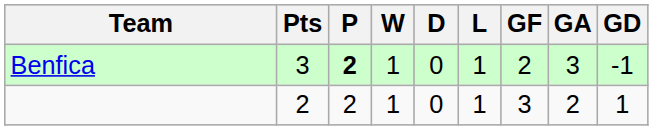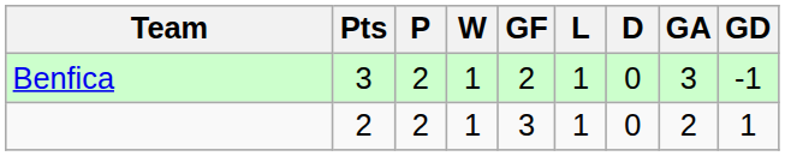 <table class="wikitable" style="text-align: center;">
 <tr>
 <th width="165">Team</th>
 <th width="20">Pts</th>
 <th width="20">P</th>
 <th width="20">W</th>
+<th width="20">GF</th>
+<th width="20">L</th>
 <th width="20">D</th>
-<th width="20">L</th>
-<th width="20">GF</th>
 <th width="20">GA</th>
 <th width="20">GD</th>
 </tr>
 <tr bgcolor=ccffcc>
 <td style="text-align:left;"> <a href='#'>Benfica</a></td>
 <td>3</td>
-<td><strong>2</strong></td>
+<td>2</td>
+<td>1</td>
+<td>2</td>
 <td>1</td>
 <td>0</td>
-<td>1</td>
-<td>2</td>
 <td>3</td>
 <td>-1</td>
 </tr>
 <tr>
 <td></td>
 <td>2</td>
 <td>2</td>
 <td>1</td>
+<td>3</td>
+<td>1</td>
 <td>0</td>
-<td>1</td>
-<td>3</td>
 <td>2</td>
 <td>1</td>
 </tr>
 </table>
